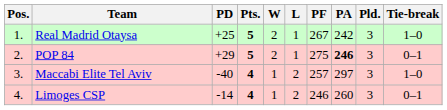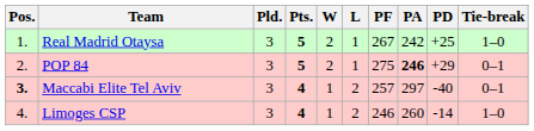 <table class="wikitable" style="text-align:center">
 <tr>
 <th width=15>Pos.</th>
 <th width=220>Team</th>
-<th width=20>PD</th>
+<th width=20>Pld.</th>
 <th width=20>Pts.</th>
 <th width=20>W</th>
 <th width=20>L</th>
 <th width=20>PF</th>
 <th width=20>PA</th>
-<th width=20>Pld.</th>
+<th width=20>PD</th>
 <th>Tie-break</th>
 </tr>
 <tr style="background: #ccffcc;">
 <td>1.</td>
 <td align=left> <a href='#'>Real Madrid Otaysa</a></td>
-<td>+25</td>
+<td>3</td>
 <td><strong>5</strong></td>
 <td>2</td>
 <td>1</td>
 <td>267</td>
 <td>242</td>
-<td>3</td>
+<td>+25</td>
 <td>1–0</td>
 </tr>
 <tr style="background:#ffcccc;">
 <td>2.</td>
 <td align=left> <a href='#'>POP 84</a></td>
-<td>+29</td>
+<td>3</td>
 <td><strong>5</strong></td>
 <td>2</td>
 <td>1</td>
 <td>275</td>
 <td><strong>246</strong></td>
-<td>3</td>
+<td>+29</td>
 <td>0–1</td>
 </tr>
 <tr style="background:#ffcccc;">
-<td>3.</td>
+<td><strong>3.</strong></td>
 <td align=left> <a href='#'>Maccabi Elite Tel Aviv</a></td>
-<td>-40</td>
+<td>3</td>
 <td><strong>4</strong></td>
 <td>1</td>
 <td>2</td>
 <td>257</td>
 <td>297</td>
-<td>3</td>
-<td>1–0</td>
+<td>-40</td>
+<td>0–1</td>
 </tr>
 <tr style="background:#ffcccc;">
 <td>4.</td>
 <td align=left> <a href='#'>Limoges CSP</a></td>
-<td>-14</td>
+<td>3</td>
 <td><strong>4</strong></td>
 <td>1</td>
 <td>2</td>
 <td>246</td>
 <td>260</td>
-<td>3</td>
-<td>0–1</td>
+<td>-14</td>
+<td>1–0</td>
 </tr>
 </table>
